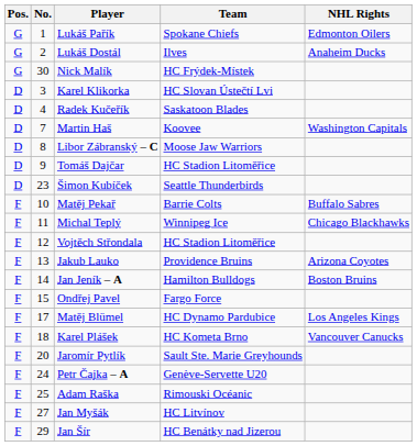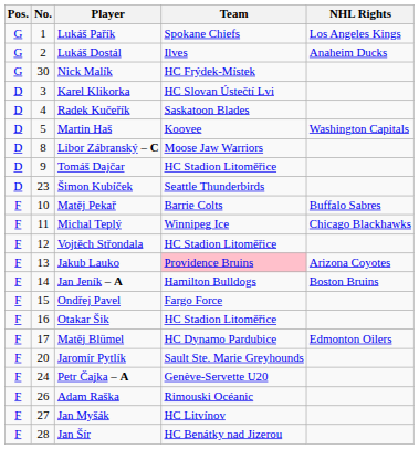 <table class="wikitable sortable">
 <tr>
 <th>Pos.</th>
 <th>No.</th>
 <th>Player</th>
 <th>Team</th>
 <th>NHL Rights</th>
 </tr>
 <tr>
 <td style="text-align:center;"><a href='#'>G</a></td>
 <td style="text-align:center;">1</td>
 <td><a href='#'>Lukáš Pařík</a></td>
 <td> <a href='#'>Spokane Chiefs</a></td>
-<td><a href='#'>Edmonton Oilers</a></td>
+<td><a href='#'>Los Angeles Kings</a></td>
 </tr>
 <tr>
 <td style="text-align:center;"><a href='#'>G</a></td>
 <td style="text-align:center;">2</td>
 <td><a href='#'>Lukáš Dostál</a></td>
 <td> <a href='#'>Ilves</a></td>
 <td><a href='#'>Anaheim Ducks</a></td>
 </tr>
 <tr>
 <td style="text-align:center;"><a href='#'>G</a></td>
 <td style="text-align:center;">30</td>
 <td><a href='#'>Nick Malík</a></td>
 <td> <a href='#'>HC Frýdek-Místek</a></td>
 <td></td>
 </tr>
 <tr>
 <td style="text-align:center;"><a href='#'>D</a></td>
 <td style="text-align:center;">3</td>
 <td><a href='#'>Karel Klikorka</a></td>
 <td> <a href='#'>HC Slovan Ústečtí Lvi</a></td>
 <td></td>
 </tr>
 <tr>
 <td style="text-align:center;"><a href='#'>D</a></td>
 <td style="text-align:center;">4</td>
 <td><a href='#'>Radek Kučeřík</a></td>
 <td> <a href='#'>Saskatoon Blades</a></td>
 <td></td>
 </tr>
 <tr>
 <td style="text-align:center;"><a href='#'>D</a></td>
-<td style="text-align:center;">7</td>
+<td style="text-align:center;">5</td>
 <td><a href='#'>Martin Haš</a></td>
 <td> <a href='#'>Koovee</a></td>
 <td><a href='#'>Washington Capitals</a></td>
 </tr>
 <tr>
 <td style="text-align:center;"><a href='#'>D</a></td>
 <td style="text-align:center;">8</td>
 <td><a href='#'>Libor Zábranský</a> – <strong>C</strong></td>
 <td> <a href='#'>Moose Jaw Warriors</a></td>
 <td></td>
 </tr>
 <tr>
 <td style="text-align:center;"><a href='#'>D</a></td>
 <td style="text-align:center;">9</td>
 <td><a href='#'>Tomáš Dajčar</a></td>
 <td> <a href='#'>HC Stadion Litoměřice</a></td>
 <td></td>
 </tr>
 <tr>
 <td style="text-align:center;"><a href='#'>D</a></td>
 <td style="text-align:center;">23</td>
 <td><a href='#'>Šimon Kubíček</a></td>
 <td> <a href='#'>Seattle Thunderbirds</a></td>
 <td></td>
 </tr>
 <tr>
 <td style="text-align:center;"><a href='#'>F</a></td>
 <td style="text-align:center;">10</td>
 <td><a href='#'>Matěj Pekař</a></td>
 <td> <a href='#'>Barrie Colts</a></td>
 <td><a href='#'>Buffalo Sabres</a></td>
 </tr>
 <tr>
 <td style="text-align:center;"><a href='#'>F</a></td>
 <td style="text-align:center;">11</td>
 <td><a href='#'>Michal Teplý</a></td>
 <td> <a href='#'>Winnipeg Ice</a></td>
 <td><a href='#'>Chicago Blackhawks</a></td>
 </tr>
 <tr>
 <td style="text-align:center;"><a href='#'>F</a></td>
 <td style="text-align:center;">12</td>
 <td><a href='#'>Vojtěch Střondala</a></td>
 <td> <a href='#'>HC Stadion Litoměřice</a></td>
 <td></td>
 </tr>
 <tr>
 <td style="text-align:center;"><a href='#'>F</a></td>
 <td style="text-align:center;">13</td>
 <td><a href='#'>Jakub Lauko</a></td>
-<td> <a href='#'>Providence Bruins</a></td>
+<td style="background: pink;"> <a href='#'>Providence Bruins</a></td>
 <td><a href='#'>Arizona Coyotes</a></td>
 </tr>
 <tr>
 <td style="text-align:center;"><a href='#'>F</a></td>
 <td style="text-align:center;">14</td>
 <td><a href='#'>Jan Jeník</a> – <strong>A</strong></td>
 <td> <a href='#'>Hamilton Bulldogs</a></td>
 <td><a href='#'>Boston Bruins</a></td>
 </tr>
 <tr>
 <td style="text-align:center;"><a href='#'>F</a></td>
 <td style="text-align:center;">15</td>
 <td><a href='#'>Ondřej Pavel</a></td>
 <td> <a href='#'>Fargo Force</a></td>
 <td></td>
 </tr>
 <tr>
 <td style="text-align:center;"><a href='#'>F</a></td>
+<td style="text-align:center;">16</td>
+<td><a href='#'>Otakar Šik</a></td>
+<td> <a href='#'>HC Stadion Litoměřice</a></td>
+<td></td>
+</tr>
+<tr>
+<td style="text-align:center;"><a href='#'>F</a></td>
 <td style="text-align:center;">17</td>
 <td><a href='#'>Matěj Blümel</a></td>
 <td> <a href='#'>HC Dynamo Pardubice</a></td>
-<td><a href='#'>Los Angeles Kings</a></td>
-</tr>
-<tr>
-<td style="text-align:center;"><a href='#'>F</a></td>
-<td style="text-align:center;">18</td>
-<td><a href='#'>Karel Plášek</a></td>
-<td> <a href='#'>HC Kometa Brno</a></td>
-<td><a href='#'>Vancouver Canucks</a></td>
+<td><a href='#'>Edmonton Oilers</a></td>
 </tr>
 <tr>
 <td style="text-align:center;"><a href='#'>F</a></td>
 <td style="text-align:center;">20</td>
 <td><a href='#'>Jaromír Pytlík</a></td>
 <td> <a href='#'>Sault Ste. Marie Greyhounds</a></td>
 <td></td>
 </tr>
 <tr>
 <td style="text-align:center;"><a href='#'>F</a></td>
 <td style="text-align:center;">24</td>
 <td><a href='#'>Petr Čajka</a> – <strong>A</strong></td>
 <td> <a href='#'>Genève-Servette U20</a></td>
 <td></td>
 </tr>
 <tr>
 <td style="text-align:center;"><a href='#'>F</a></td>
-<td style="text-align:center;">25</td>
+<td style="text-align:center;">26</td>
 <td><a href='#'>Adam Raška</a></td>
 <td> <a href='#'>Rimouski Océanic</a></td>
 <td></td>
 </tr>
 <tr>
 <td style="text-align:center;"><a href='#'>F</a></td>
 <td style="text-align:center;">27</td>
 <td><a href='#'>Jan Myšák</a></td>
 <td> <a href='#'>HC Litvínov</a></td>
 <td></td>
 </tr>
 <tr>
 <td style="text-align:center;"><a href='#'>F</a></td>
-<td style="text-align:center;">29</td>
+<td style="text-align:center;">28</td>
 <td><a href='#'>Jan Šír</a></td>
 <td> <a href='#'>HC Benátky nad Jizerou</a></td>
 <td></td>
 </tr>
 </table>
